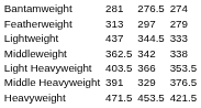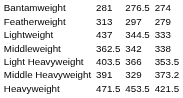 <table>
 <tr>
 <td>Bantamweight</td>
 <td></td>
 <td>281</td>
 <td></td>
 <td>276.5</td>
 <td></td>
 <td>274</td>
 </tr>
 <tr>
 <td>Featherweight</td>
 <td></td>
 <td>313</td>
 <td></td>
 <td>297</td>
 <td></td>
 <td>279</td>
 </tr>
 <tr>
 <td>Lightweight</td>
 <td></td>
 <td>437</td>
 <td></td>
 <td>344.5</td>
 <td></td>
 <td>333</td>
 </tr>
 <tr>
 <td>Middleweight</td>
 <td></td>
 <td>362.5</td>
 <td></td>
 <td>342</td>
 <td></td>
 <td>338</td>
 </tr>
 <tr>
 <td>Light Heavyweight</td>
 <td></td>
 <td>403.5</td>
 <td></td>
 <td>366</td>
 <td></td>
 <td>353.5</td>
 </tr>
 <tr>
 <td nowrap>Middle Heavyweight</td>
 <td></td>
 <td>391</td>
 <td></td>
 <td>329</td>
 <td></td>
-<td>376.5</td>
+<td>373.2</td>
 </tr>
 <tr>
 <td>Heavyweight</td>
 <td></td>
 <td>471.5</td>
 <td></td>
 <td>453.5</td>
 <td></td>
 <td>421.5</td>
 </tr>
 </table>
